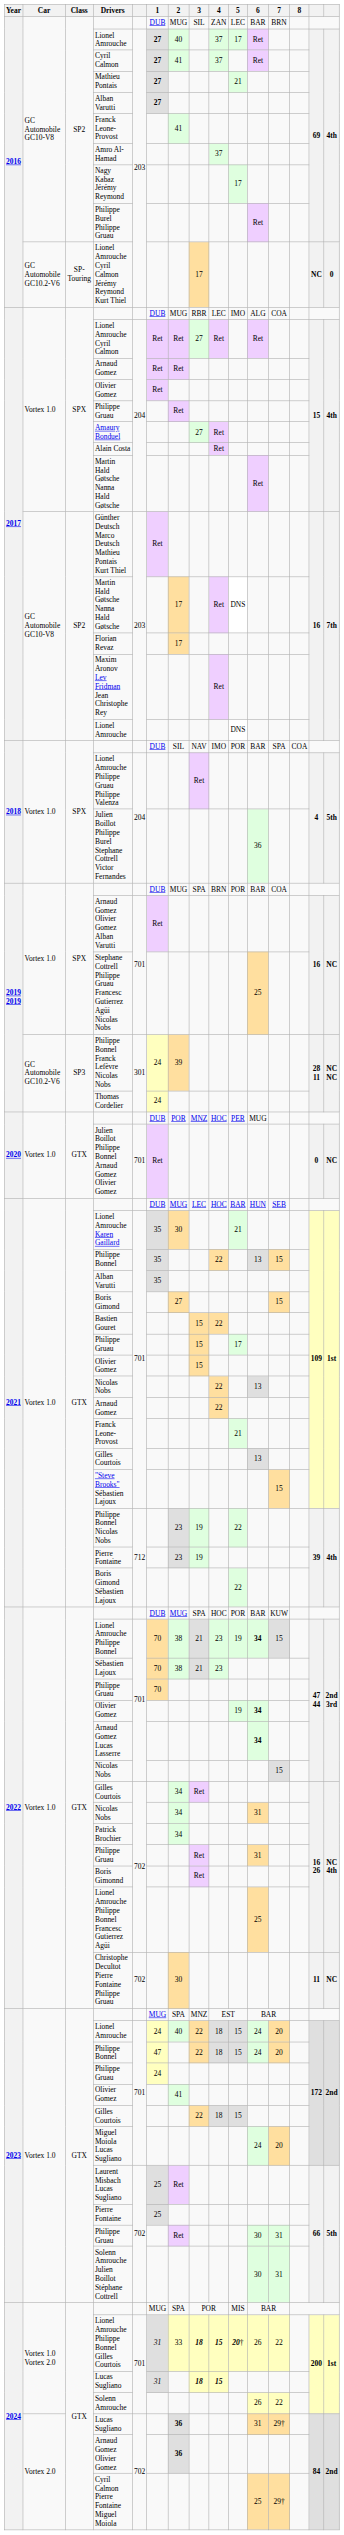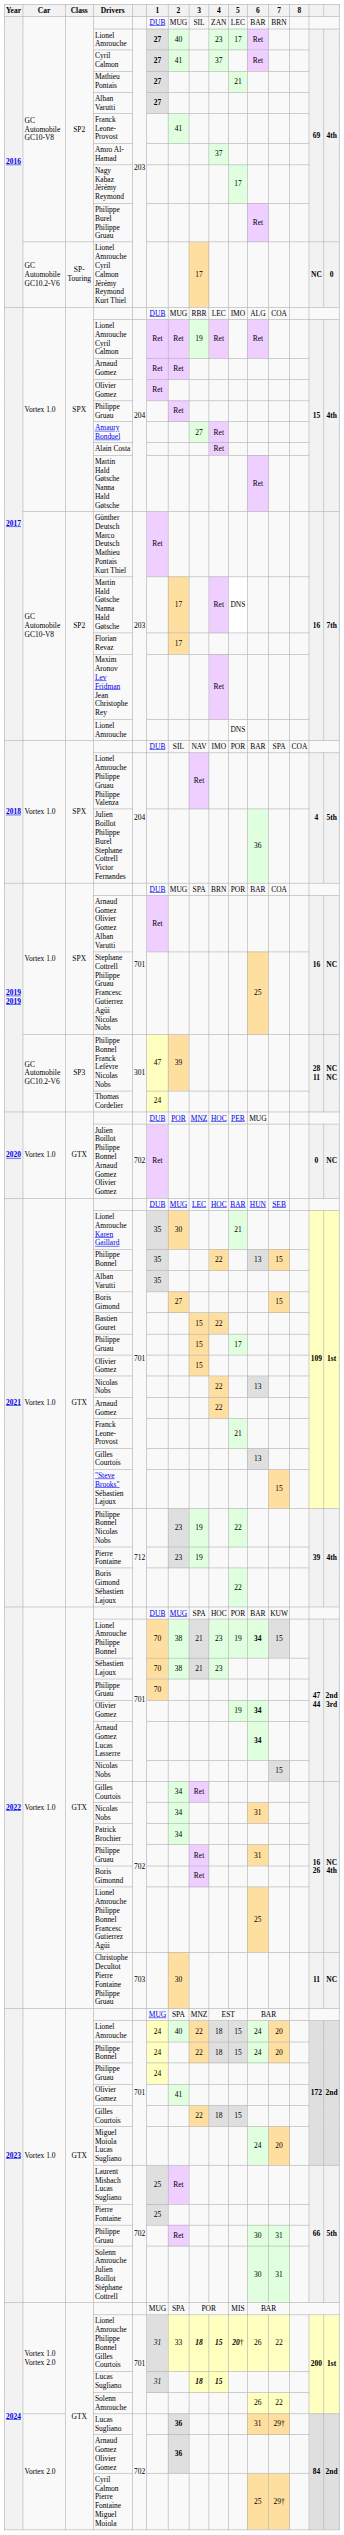 <table class="wikitable" style="text-align:center; font-size:85%">
 <tr>
 <th>Year</th>
 <th>Car</th>
 <th>Class</th>
 <th>Drivers</th>
 <th></th>
 <th>1</th>
 <th>2</th>
 <th>3</th>
 <th>4</th>
 <th>5</th>
 <th>6</th>
 <th>7</th>
 <th>8</th>
 <th></th>
 <th></th>
 </tr>
 <tr>
 <th rowspan=10><a href='#'>2016</a></th>
 <td rowspan=9 align=left>GC Automobile GC10-V8</td>
 <td rowspan=9>SP2</td>
 <td></td>
 <td></td>
 <td><a href='#'>DUB</a></td>
 <td>MUG</td>
 <td>SIL</td>
 <td>ZAN</td>
 <td>LEC</td>
 <td>BAR</td>
 <td>BRN</td>
 <td></td>
 <td colspan=2></td>
 </tr>
 <tr>
 <td align=left> Lionel Amrouche</td>
 <td rowspan=9>203</td>
 <td style="background:#DFDFDF;"><strong>27</strong></td>
 <td style="background:#DFFFDF;">40</td>
 <td></td>
-<td style="background:#DFFFDF;">37</td>
+<td style="background:#DFFFDF;">23</td>
 <td style="background:#DFFFDF;">17</td>
 <td style="background:#EFCFFF;">Ret</td>
 <td></td>
 <td></td>
 <th rowspan=8>69</th>
 <th rowspan=8>4th</th>
 </tr>
 <tr>
 <td align=left> Cyril Calmon</td>
 <td style="background:#DFDFDF;"><strong>27</strong></td>
 <td style="background:#DFFFDF;">41</td>
 <td></td>
 <td style="background:#DFFFDF;">37</td>
 <td></td>
 <td style="background:#EFCFFF;">Ret</td>
 <td></td>
 <td></td>
 </tr>
 <tr>
 <td align=left> Mathieu Pontais</td>
 <td style="background:#DFDFDF;"><strong>27</strong></td>
 <td></td>
 <td></td>
 <td></td>
 <td style="background:#DFFFDF;">21</td>
 <td></td>
 <td></td>
 <td></td>
 </tr>
 <tr>
 <td align=left> Alban Varutti</td>
 <td style="background:#DFDFDF;"><strong>27</strong></td>
 <td></td>
 <td></td>
 <td></td>
 <td></td>
 <td></td>
 <td></td>
 <td></td>
 </tr>
 <tr>
 <td align=left> Franck Leone-Provost</td>
 <td></td>
 <td style="background:#DFFFDF;">41</td>
 <td></td>
 <td></td>
 <td></td>
 <td></td>
 <td></td>
 <td></td>
 </tr>
 <tr>
 <td align=left> Amro Al-Hamad</td>
 <td></td>
 <td></td>
 <td></td>
 <td style="background:#DFFFDF;">37</td>
 <td></td>
 <td></td>
 <td></td>
 <td></td>
 </tr>
 <tr>
 <td align=left> Nagy Kabaz<br> Jérémy Reymond</td>
 <td></td>
 <td></td>
 <td></td>
 <td></td>
 <td style="background:#DFFFDF;">17</td>
 <td></td>
 <td></td>
 <td></td>
 </tr>
 <tr>
 <td align=left> Philippe Burel<br> Philippe Gruau</td>
 <td></td>
 <td></td>
 <td></td>
 <td></td>
 <td></td>
 <td style="background:#EFCFFF;">Ret</td>
 <td></td>
 <td></td>
 </tr>
 <tr>
 <td align=left>GC Automobile GC10.2-V6</td>
 <td>SP-Touring</td>
 <td align=left> Lionel Amrouche<br> Cyril Calmon<br> Jérémy Reymond<br> Kurt Thiel</td>
 <td></td>
 <td></td>
 <td style="background:#FFDF9F;">17</td>
 <td></td>
 <td></td>
 <td></td>
 <td></td>
 <td></td>
 <th>NC</th>
 <th>0</th>
 </tr>
 <tr>
 <th rowspan=13><a href='#'>2017</a></th>
 <td rowspan=8 align=left>Vortex 1.0</td>
 <td rowspan=8>SPX</td>
 <td></td>
 <td></td>
 <td><a href='#'>DUB</a></td>
 <td>MUG</td>
 <td>RBR</td>
 <td>LEC</td>
 <td>IMO</td>
 <td>ALG</td>
 <td>COA</td>
 <td></td>
 <td colspan=2></td>
 </tr>
 <tr>
 <td align=left> Lionel Amrouche<br> Cyril Calmon</td>
 <td rowspan=7>204</td>
 <td style="background:#EFCFFF;">Ret</td>
 <td style="background:#EFCFFF;">Ret</td>
-<td style="background:#DFFFDF;">27</td>
+<td style="background:#DFFFDF;">19</td>
 <td style="background:#EFCFFF;">Ret</td>
 <td></td>
 <td style="background:#EFCFFF;">Ret</td>
 <td></td>
 <td></td>
 <th rowspan=7>15</th>
 <th rowspan=7>4th</th>
 </tr>
 <tr>
 <td align=left> Arnaud Gomez</td>
 <td style="background:#EFCFFF;">Ret</td>
 <td style="background:#EFCFFF;">Ret</td>
 <td></td>
 <td></td>
 <td></td>
 <td></td>
 <td></td>
 <td></td>
 </tr>
 <tr>
 <td align=left> Olivier Gomez</td>
 <td style="background:#EFCFFF;">Ret</td>
 <td></td>
 <td></td>
 <td></td>
 <td></td>
 <td></td>
 <td></td>
 <td></td>
 </tr>
 <tr>
 <td align=left> Philippe Gruau</td>
 <td></td>
 <td style="background:#EFCFFF;">Ret</td>
 <td></td>
 <td></td>
 <td></td>
 <td></td>
 <td></td>
 <td></td>
 </tr>
 <tr>
 <td align=left> <a href='#'>Amaury Bonduel</a></td>
 <td></td>
 <td></td>
 <td style="background:#DFFFDF;">27</td>
 <td style="background:#EFCFFF;">Ret</td>
 <td></td>
 <td></td>
 <td></td>
 <td></td>
 </tr>
 <tr>
 <td align=left> Alain Costa</td>
 <td></td>
 <td></td>
 <td></td>
 <td style="background:#EFCFFF;">Ret</td>
 <td></td>
 <td></td>
 <td></td>
 <td></td>
 </tr>
 <tr>
 <td align=left> Martin Hald Gøtsche<br> Nanna Hald Gøtsche</td>
 <td></td>
 <td></td>
 <td></td>
 <td></td>
 <td></td>
 <td style="background:#EFCFFF;">Ret</td>
 <td></td>
 <td></td>
 </tr>
 <tr>
 <td rowspan=5 align=left>GC Automobile GC10-V8</td>
 <td rowspan=5>SP2</td>
 <td align=left> Günther Deutsch<br> Marco Deutsch<br> Mathieu Pontais<br> Kurt Thiel</td>
 <td rowspan=5>203</td>
 <td style="background:#EFCFFF;">Ret</td>
 <td></td>
 <td></td>
 <td></td>
 <td></td>
 <td></td>
 <td></td>
 <td></td>
 <th rowspan=5>16</th>
 <th rowspan=5>7th</th>
 </tr>
 <tr>
 <td align=left> Martin Hald Gøtsche<br> Nanna Hald Gøtsche</td>
 <td></td>
 <td style="background:#FFDF9F;">17</td>
 <td></td>
 <td style="background:#EFCFFF;">Ret</td>
 <td style="background:#FFFFFF;">DNS</td>
 <td></td>
 <td></td>
 <td></td>
 </tr>
 <tr>
 <td align=left> Florian Revaz</td>
 <td></td>
 <td style="background:#FFDF9F;">17</td>
 <td></td>
 <td></td>
 <td></td>
 <td></td>
 <td></td>
 <td></td>
 </tr>
 <tr>
 <td align=left> Maxim Aronov<br> <a href='#'>Lev Fridman</a><br> Jean Christophe Rey</td>
 <td></td>
 <td></td>
 <td></td>
 <td style="background:#EFCFFF;">Ret</td>
 <td></td>
 <td></td>
 <td></td>
 <td></td>
 </tr>
 <tr>
 <td align=left> Lionel Amrouche</td>
 <td></td>
 <td></td>
 <td></td>
 <td></td>
 <td style="background:#FFFFFF;">DNS</td>
 <td></td>
 <td></td>
 <td></td>
 </tr>
 <tr>
 <th rowspan=3><a href='#'>2018</a></th>
 <td rowspan=3 align=left>Vortex 1.0</td>
 <td rowspan=3>SPX</td>
 <td></td>
 <td></td>
 <td><a href='#'>DUB</a></td>
 <td>SIL</td>
 <td>NAV</td>
 <td>IMO</td>
 <td>POR</td>
 <td>BAR</td>
 <td>SPA</td>
 <td>COA</td>
 <td colspan=2></td>
 </tr>
 <tr>
 <td align=left> Lionel Amrouche<br> Philippe Gruau<br> Philippe Valenza</td>
 <td rowspan=2>204</td>
 <td></td>
 <td></td>
 <td style="background:#EFCFFF;">Ret</td>
 <td></td>
 <td></td>
 <td></td>
 <td></td>
 <td></td>
 <th rowspan=2>4</th>
 <th rowspan=2>5th</th>
 </tr>
 <tr>
 <td align=left> Julien Boillot<br> Philippe Burel<br> Stephane Cottrell<br> Victor Fernandes</td>
 <td></td>
 <td></td>
 <td></td>
 <td></td>
 <td></td>
 <td style="background:#DFFFDF;">36</td>
 <td></td>
 <td></td>
 </tr>
 <tr>
 <th rowspan=5><a href='#'>2019</a><br><a href='#'>2019</a></th>
 <td rowspan=3 align=left>Vortex 1.0</td>
 <td rowspan=3>SPX</td>
 <td></td>
 <td></td>
 <td><a href='#'>DUB</a></td>
 <td>MUG</td>
 <td>SPA</td>
 <td>BRN</td>
 <td>POR</td>
 <td>BAR</td>
 <td>COA</td>
 <td></td>
 <td colspan=2></td>
 </tr>
 <tr>
 <td align=left> Arnaud Gomez<br> Olivier Gomez<br> Alban Varutti</td>
 <td rowspan=2>701</td>
 <td style="background:#EFCFFF;">Ret</td>
 <td></td>
 <td></td>
 <td></td>
 <td></td>
 <td></td>
 <td></td>
 <td></td>
 <th rowspan=2>16</th>
 <th rowspan=2>NC</th>
 </tr>
 <tr>
 <td align=left> Stephane Cottrell<br> Philippe Gruau<br> Francesc Gutierrez Agüi<br> Nicolas Nobs</td>
 <td></td>
 <td></td>
 <td></td>
 <td></td>
 <td></td>
 <td style="background:#FFDF9F;">25</td>
 <td></td>
 <td></td>
 </tr>
 <tr>
 <td rowspan=2 align=left>GC Automobile GC10.2-V6</td>
 <td rowspan=2>SP3</td>
 <td align=left> Philippe Bonnel<br> Franck Lefèvre<br> Nicolas Nobs</td>
 <td rowspan=2>301</td>
-<td style="background:#FFFFBF;">24</td>
+<td style="background:#FFFFBF;">47</td>
 <td style="background:#FFDF9F;">39</td>
 <td></td>
 <td></td>
 <td></td>
 <td></td>
 <td></td>
 <td></td>
 <th rowspan=2>28<br>11</th>
 <th rowspan=2>NC<br>NC</th>
 </tr>
 <tr>
 <td align=left> Thomas Cordelier</td>
 <td style="background:#FFFFBF;">24</td>
 <td></td>
 <td></td>
 <td></td>
 <td></td>
 <td></td>
 <td></td>
 <td></td>
 </tr>
 <tr>
 <th rowspan=2><a href='#'>2020</a></th>
 <td rowspan=2 align=left>Vortex 1.0</td>
 <td rowspan=2>GTX</td>
 <td></td>
 <td></td>
 <td><a href='#'>DUB</a></td>
 <td><a href='#'>POR</a></td>
 <td><a href='#'>MNZ</a></td>
 <td><a href='#'>HOC</a></td>
 <td><a href='#'>PER</a></td>
 <td>MUG</td>
 <td></td>
 <td></td>
 <td colspan=2></td>
 </tr>
 <tr>
 <td align=left> Julien Boillot<br> Philippe Bonnel<br> Arnaud Gomez<br> Olivier Gomez</td>
-<td>701</td>
+<td>702</td>
 <td style="background:#EFCFFF;">Ret</td>
 <td></td>
 <td></td>
 <td></td>
 <td></td>
 <td></td>
 <td></td>
 <td></td>
 <th>0</th>
 <th>NC</th>
 </tr>
 <tr>
 <th rowspan=16><a href='#'>2021</a></th>
 <td rowspan=16 align=left>Vortex 1.0</td>
 <td rowspan=16>GTX</td>
 <td></td>
 <td></td>
 <td><a href='#'>DUB</a></td>
 <td><a href='#'>MUG</a></td>
 <td><a href='#'>LEC</a></td>
 <td><a href='#'>HOC</a></td>
 <td><a href='#'>BAR</a></td>
 <td><a href='#'>HUN</a></td>
 <td><a href='#'>SEB</a></td>
 <td></td>
 <td colspan=2></td>
 </tr>
 <tr>
 <td align=left> Lionel Amrouche<br> <a href='#'>Karen Gaillard</a></td>
 <td rowspan=12>701</td>
 <td style="background:#DFDFDF;">35</td>
 <td style="background:#FFDF9F;">30</td>
 <td></td>
 <td></td>
 <td style="background:#DFFFDF;">21</td>
 <td></td>
 <td></td>
 <td></td>
 <th rowspan=12 style="background:#FFFFBF;">109</th>
 <th rowspan=12 style="background:#FFFFBF;">1st</th>
 </tr>
 <tr>
 <td align=left> Philippe Bonnel</td>
 <td style="background:#DFDFDF;">35</td>
 <td></td>
 <td></td>
 <td style="background:#FFDF9F;">22</td>
 <td></td>
 <td style="background:#DFDFDF;">13</td>
 <td style="background:#FFDF9F;">15</td>
 <td></td>
 </tr>
 <tr>
 <td align=left> Alban Varutti</td>
 <td style="background:#DFDFDF;">35</td>
 <td></td>
 <td></td>
 <td></td>
 <td></td>
 <td></td>
 <td></td>
 <td></td>
 </tr>
 <tr>
 <td align=left> Boris Gimond</td>
 <td></td>
 <td style="background:#FFDF9F;">27</td>
 <td></td>
 <td></td>
 <td></td>
 <td></td>
 <td style="background:#FFDF9F;">15</td>
 <td></td>
 </tr>
 <tr>
 <td align=left> Bastien Gouret</td>
 <td></td>
 <td></td>
 <td style="background:#FFDF9F;">15</td>
 <td style="background:#FFDF9F;">22</td>
 <td></td>
 <td></td>
 <td></td>
 <td></td>
 </tr>
 <tr>
 <td align=left> Philippe Gruau</td>
 <td></td>
 <td></td>
 <td style="background:#FFDF9F;">15</td>
 <td></td>
 <td style="background:#DFFFDF;">17</td>
 <td></td>
 <td></td>
 <td></td>
 </tr>
 <tr>
 <td align=left> Olivier Gomez</td>
 <td></td>
 <td></td>
 <td style="background:#FFDF9F;">15</td>
 <td></td>
 <td></td>
 <td></td>
 <td></td>
 <td></td>
 </tr>
 <tr>
 <td align=left> Nicolas Nobs</td>
 <td></td>
 <td></td>
 <td></td>
 <td style="background:#FFDF9F;">22</td>
 <td></td>
 <td style="background:#DFDFDF;">13</td>
 <td></td>
 <td></td>
 </tr>
 <tr>
 <td align=left> Arnaud Gomez</td>
 <td></td>
 <td></td>
 <td></td>
 <td style="background:#FFDF9F;">22</td>
 <td></td>
 <td></td>
 <td></td>
 <td></td>
 </tr>
 <tr>
 <td align=left> Franck Leone-Provost</td>
 <td></td>
 <td></td>
 <td></td>
 <td></td>
 <td style="background:#DFFFDF;">21</td>
 <td></td>
 <td></td>
 <td></td>
 </tr>
 <tr>
 <td align=left> Gilles Courtois</td>
 <td></td>
 <td></td>
 <td></td>
 <td></td>
 <td></td>
 <td style="background:#DFDFDF;">13</td>
 <td></td>
 <td></td>
 </tr>
 <tr>
 <td align=left> <a href='#'>"Steve Brooks"</a><br> Sébastien Lajoux</td>
 <td></td>
 <td></td>
 <td></td>
 <td></td>
 <td></td>
 <td></td>
 <td style="background:#FFDF9F;">15</td>
 <td></td>
 </tr>
 <tr>
 <td align=left> Philippe Bonnel<br> Nicolas Nobs</td>
 <td rowspan=3>712</td>
 <td></td>
 <td style="background:#DFDFDF;">23</td>
 <td style="background:#DFFFDF;">19</td>
 <td></td>
 <td style="background:#DFFFDF;">22</td>
 <td></td>
 <td></td>
 <td></td>
 <th rowspan=3>39</th>
 <th rowspan=3>4th</th>
 </tr>
 <tr>
 <td align=left> Pierre Fontaine</td>
 <td></td>
 <td style="background:#DFDFDF;">23</td>
 <td style="background:#DFFFDF;">19</td>
 <td></td>
 <td></td>
 <td></td>
 <td></td>
 <td></td>
 </tr>
 <tr>
 <td align=left> Boris Gimond<br> Sébastien Lajoux</td>
 <td></td>
 <td></td>
 <td></td>
 <td></td>
 <td style="background:#DFFFDF;">22</td>
 <td></td>
 <td></td>
 <td></td>
 </tr>
 <tr>
 <th rowspan=14><a href='#'>2022</a></th>
 <td rowspan=14 align=left>Vortex 1.0</td>
 <td rowspan=14>GTX</td>
 <td></td>
 <td></td>
 <td><a href='#'>DUB</a></td>
 <td><a href='#'>MUG</a></td>
 <td>SPA</td>
 <td>HOC</td>
 <td>POR</td>
 <td>BAR</td>
 <td>KUW</td>
 <td></td>
 <td colspan=2></td>
 </tr>
 <tr>
 <td align=left> Lionel Amrouche<br> Philippe Bonnel</td>
 <td rowspan=6>701</td>
 <td style="background:#FFDF9F;">70</td>
 <td style="background:#DFFFDF;">38</td>
 <td style="background:#DFDFDF;">21</td>
 <td style="background:#DFFFDF;">23</td>
 <td style="background:#DFFFDF;">19</td>
 <td style="background:#DFFFDF;"><strong>34</strong></td>
 <td style="background:#DFDFDF;">15</td>
 <td></td>
 <th rowspan=6>47<br>44</th>
 <th rowspan=6>2nd<br>3rd</th>
 </tr>
 <tr>
 <td align=left> Sébastien Lajoux</td>
 <td style="background:#FFDF9F;">70</td>
 <td style="background:#DFFFDF;">38</td>
 <td style="background:#DFDFDF;">21</td>
 <td style="background:#DFFFDF;">23</td>
 <td></td>
 <td></td>
 <td></td>
 <td></td>
 </tr>
 <tr>
 <td align=left> Philippe Gruau</td>
 <td style="background:#FFDF9F;">70</td>
 <td></td>
 <td></td>
 <td></td>
 <td></td>
 <td></td>
 <td></td>
 <td></td>
 </tr>
 <tr>
 <td align=left> Olivier Gomez</td>
 <td></td>
 <td></td>
 <td></td>
 <td></td>
 <td style="background:#DFFFDF;">19</td>
 <td style="background:#DFFFDF;"><strong>34</strong></td>
 <td></td>
 <td></td>
 </tr>
 <tr>
 <td align=left> Arnaud Gomez<br> Lucas Lasserre</td>
 <td></td>
 <td></td>
 <td></td>
 <td></td>
 <td></td>
 <td style="background:#DFFFDF;"><strong>34</strong></td>
 <td></td>
 <td></td>
 </tr>
 <tr>
 <td align=left> Nicolas Nobs</td>
 <td></td>
 <td></td>
 <td></td>
 <td></td>
 <td></td>
 <td></td>
 <td style="background:#DFDFDF;">15</td>
 <td></td>
 </tr>
 <tr>
 <td align=left> Gilles Courtois</td>
 <td rowspan=6>702</td>
 <td></td>
 <td style="background:#DFFFDF;">34</td>
 <td style="background:#EFCFFF;">Ret</td>
 <td></td>
 <td></td>
 <td></td>
 <td></td>
 <td></td>
 <th rowspan=6>16<br>26</th>
 <th rowspan=6>NC<br>4th</th>
 </tr>
 <tr>
 <td align=left> Nicolas Nobs</td>
 <td></td>
 <td style="background:#DFFFDF;">34</td>
 <td></td>
 <td></td>
 <td></td>
 <td style="background:#FFDF9F;">31</td>
 <td></td>
 <td></td>
 </tr>
 <tr>
 <td align=left> Patrick Brochier</td>
 <td></td>
 <td style="background:#DFFFDF;">34</td>
 <td></td>
 <td></td>
 <td></td>
 <td></td>
 <td></td>
 <td></td>
 </tr>
 <tr>
 <td align=left> Philippe Gruau</td>
 <td></td>
 <td></td>
 <td style="background:#EFCFFF;">Ret</td>
 <td></td>
 <td></td>
 <td style="background:#FFDF9F;">31</td>
 <td></td>
 <td></td>
 </tr>
 <tr>
 <td align=left> Boris Gimonnd</td>
 <td></td>
 <td></td>
 <td style="background:#EFCFFF;">Ret</td>
 <td></td>
 <td></td>
 <td></td>
 <td></td>
 <td></td>
 </tr>
 <tr>
 <td align=left> Lionel Amrouche<br> Philippe Bonnel<br> Francesc Gutierrez Agüi</td>
 <td></td>
 <td></td>
 <td></td>
 <td></td>
 <td></td>
 <td style="background:#FFDF9F;">25</td>
 <td></td>
 <td></td>
 </tr>
 <tr>
 <td align=left> Christophe Decultot<br> Pierre Fontaine<br> Philippe Gruau</td>
-<td>702</td>
+<td>703</td>
 <td></td>
 <td style="background:#FFDF9F;">30</td>
 <td></td>
 <td></td>
 <td></td>
 <td></td>
 <td></td>
 <td></td>
 <th>11</th>
 <th>NC</th>
 </tr>
 <tr>
 <th rowspan=11><a href='#'>2023</a></th>
 <td rowspan=11 align=left>Vortex 1.0</td>
 <td rowspan=11>GTX</td>
 <td></td>
 <td></td>
 <td><a href='#'>MUG</a></td>
 <td>SPA</td>
 <td>MNZ</td>
 <td colspan=2>EST</td>
 <td colspan=2>BAR</td>
 <td></td>
 <td colspan=2></td>
 </tr>
 <tr>
 <td align=left> Lionel Amrouche</td>
 <td rowspan=6>701</td>
 <td style="background:#FFFFBF;">24</td>
 <td style="background:#DFFFDF;">40</td>
 <td style="background:#FFDF9F;">22</td>
 <td style="background:#DFDFDF;">18</td>
 <td style="background:#DFDFDF;">15</td>
 <td style="background:#DFFFDF;">24</td>
 <td style="background:#FFDF9F;">20</td>
 <td></td>
 <th rowspan=6 style="background:#DFDFDF;">172</th>
 <th rowspan=6 style="background:#DFDFDF;">2nd</th>
 </tr>
 <tr>
 <td align=left> Philippe Bonnel</td>
-<td style="background:#FFFFBF;">47</td>
+<td style="background:#FFFFBF;">24</td>
 <td></td>
 <td style="background:#FFDF9F;">22</td>
 <td style="background:#DFDFDF;">18</td>
 <td style="background:#DFDFDF;">15</td>
 <td style="background:#DFFFDF;">24</td>
 <td style="background:#FFDF9F;">20</td>
 <td></td>
 </tr>
 <tr>
 <td align=left> Philippe Gruau</td>
 <td style="background:#FFFFBF;">24</td>
 <td></td>
 <td></td>
 <td></td>
 <td></td>
 <td></td>
 <td></td>
 <td></td>
 </tr>
 <tr>
 <td align=left> Olivier Gomez</td>
 <td></td>
 <td style="background:#DFFFDF;">41</td>
 <td></td>
 <td></td>
 <td></td>
 <td></td>
 <td></td>
 <td></td>
 </tr>
 <tr>
 <td align=left> Gilles Courtois</td>
 <td></td>
 <td></td>
 <td style="background:#FFDF9F;">22</td>
 <td style="background:#DFDFDF;">18</td>
 <td style="background:#DFDFDF;">15</td>
 <td></td>
 <td></td>
 <td></td>
 </tr>
 <tr>
 <td align=left> Miguel Moiola<br> Lucas Sugliano</td>
 <td></td>
 <td></td>
 <td></td>
 <td></td>
 <td></td>
 <td style="background:#DFFFDF;">24</td>
 <td style="background:#FFDF9F;">20</td>
 <td></td>
 </tr>
 <tr>
 <td align=left> Laurent Misbach<br> Lucas Sugliano</td>
 <td rowspan=4>702</td>
 <td style="background:#DFDFDF;">25</td>
 <td style="background:#EFCFFF;">Ret</td>
 <td></td>
 <td></td>
 <td></td>
 <td></td>
 <td></td>
 <td></td>
 <th rowspan=4>66</th>
 <th rowspan=4>5th</th>
 </tr>
 <tr>
 <td align=left> Pierre Fontaine</td>
 <td style="background:#DFDFDF;">25</td>
 <td></td>
 <td></td>
 <td></td>
 <td></td>
 <td></td>
 <td></td>
 <td></td>
 </tr>
 <tr>
 <td align=left> Philippe Gruau</td>
 <td></td>
 <td style="background:#EFCFFF;">Ret</td>
 <td></td>
 <td></td>
 <td></td>
 <td style="background:#DFFFDF;">30</td>
 <td style="background:#DFFFDF;">31</td>
 <td></td>
 </tr>
 <tr>
 <td align=left> Solenn Amrouche<br> Julien Boillot<br> Stéphane Cottrell</td>
 <td></td>
 <td></td>
 <td></td>
 <td></td>
 <td></td>
 <td style="background:#DFFFDF;">30</td>
 <td style="background:#DFFFDF;">31</td>
 <td></td>
 </tr>
 <tr>
 <th rowspan=7><a href='#'>2024</a></th>
 <td rowspan=4 align=left>Vortex 1.0 <small></small><br>Vortex 2.0 <small></small></td>
 <td rowspan=7>GTX</td>
 <td></td>
 <td></td>
 <td>MUG</td>
 <td>SPA</td>
 <td colspan=2>POR</td>
 <td>MIS</td>
 <td colspan=2>BAR</td>
 <td colspan=3></td>
 </tr>
 <tr>
 <td align=left> Lionel Amrouche<br> Philippe Bonnel<br> Gilles Courtois</td>
 <td rowspan=3>701</td>
 <td style="background:#DFDFDF;"><em>31</em></td>
 <td style="background:#FFFFBF;">33</td>
 <td style="background:#FFFFBF;"><strong><em>18</em></strong></td>
 <td style="background:#FFFFBF;"><strong><em>15</em></strong></td>
 <td style="background:#FFFFBF;"><strong><em>20</em></strong>†</td>
 <td style="background:#FFFFBF;">26</td>
 <td style="background:#FFFFBF;">22</td>
 <td></td>
 <th rowspan=3 style="background:#FFFFBF;">200</th>
 <th rowspan=3 style="background:#FFFFBF;">1st</th>
 </tr>
 <tr>
 <td align=left> Lucas Sugliano</td>
 <td style="background:#DFDFDF;"><em>31</em></td>
 <td></td>
 <td style="background:#FFFFBF;"><strong><em>18</em></strong></td>
 <td style="background:#FFFFBF;"><strong><em>15</em></strong></td>
 <td></td>
 <td></td>
 <td></td>
 <td></td>
 </tr>
 <tr>
 <td align=left> Solenn Amrouche</td>
 <td></td>
 <td></td>
 <td></td>
 <td></td>
 <td></td>
 <td style="background:#FFFFBF;">26</td>
 <td style="background:#FFFFBF;">22</td>
 <td></td>
 </tr>
 <tr>
 <td rowspan=3 align=left>Vortex 2.0</td>
 <td align=left> Lucas Sugliano</td>
 <td rowspan=3>702</td>
 <td></td>
 <td style="background:#DFDFDF;"><strong>36</strong></td>
 <td></td>
 <td></td>
 <td></td>
 <td style="background:#FFDF9F;">31</td>
 <td style="background:#FFDF9F;">29†</td>
 <td></td>
 <th rowspan=3 style="background:#DFDFDF;">84</th>
 <th rowspan=3 style="background:#DFDFDF;">2nd</th>
 </tr>
 <tr>
 <td align=left> Arnaud Gomez<br> Olivier Gomez</td>
 <td></td>
 <td style="background:#DFDFDF;"><strong>36</strong></td>
 <td></td>
 <td></td>
 <td></td>
 <td></td>
 <td></td>
 <td></td>
 </tr>
 <tr>
 <td align=left> Cyril Calmon<br> Pierre Fontaine<br> Miguel Moiola</td>
 <td></td>
 <td></td>
 <td></td>
 <td></td>
 <td></td>
 <td style="background:#FFDF9F;">25</td>
 <td style="background:#FFDF9F;">29†</td>
 <td></td>
 </tr>
 </table>
